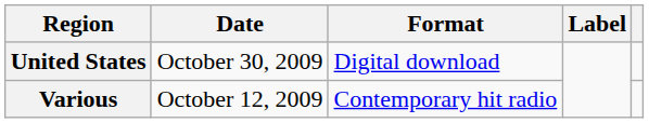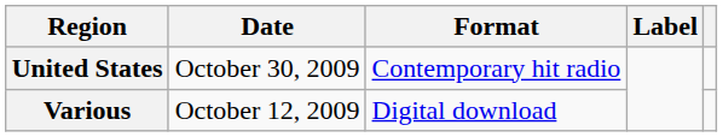 <table class="wikitable plainrowheaders">
 <tr>
 <th scope="col">Region</th>
 <th scope="col">Date</th>
 <th scope="col">Format</th>
 <th scope="col">Label</th>
 <th scope="col"></th>
 </tr>
 <tr>
 <th scope="row">United States</th>
 <td>October 30, 2009</td>
-<td><a href='#'>Digital download</a></td>
+<td><a href='#'>Contemporary hit radio</a></td>
 <td rowspan="2"></td>
 <td align="center"></td>
 </tr>
 <tr>
 <th scope="row">Various</th>
 <td>October 12, 2009</td>
-<td><a href='#'>Contemporary hit radio</a></td>
+<td><a href='#'>Digital download</a></td>
 <td align="center"></td>
 </tr>
 </table>
